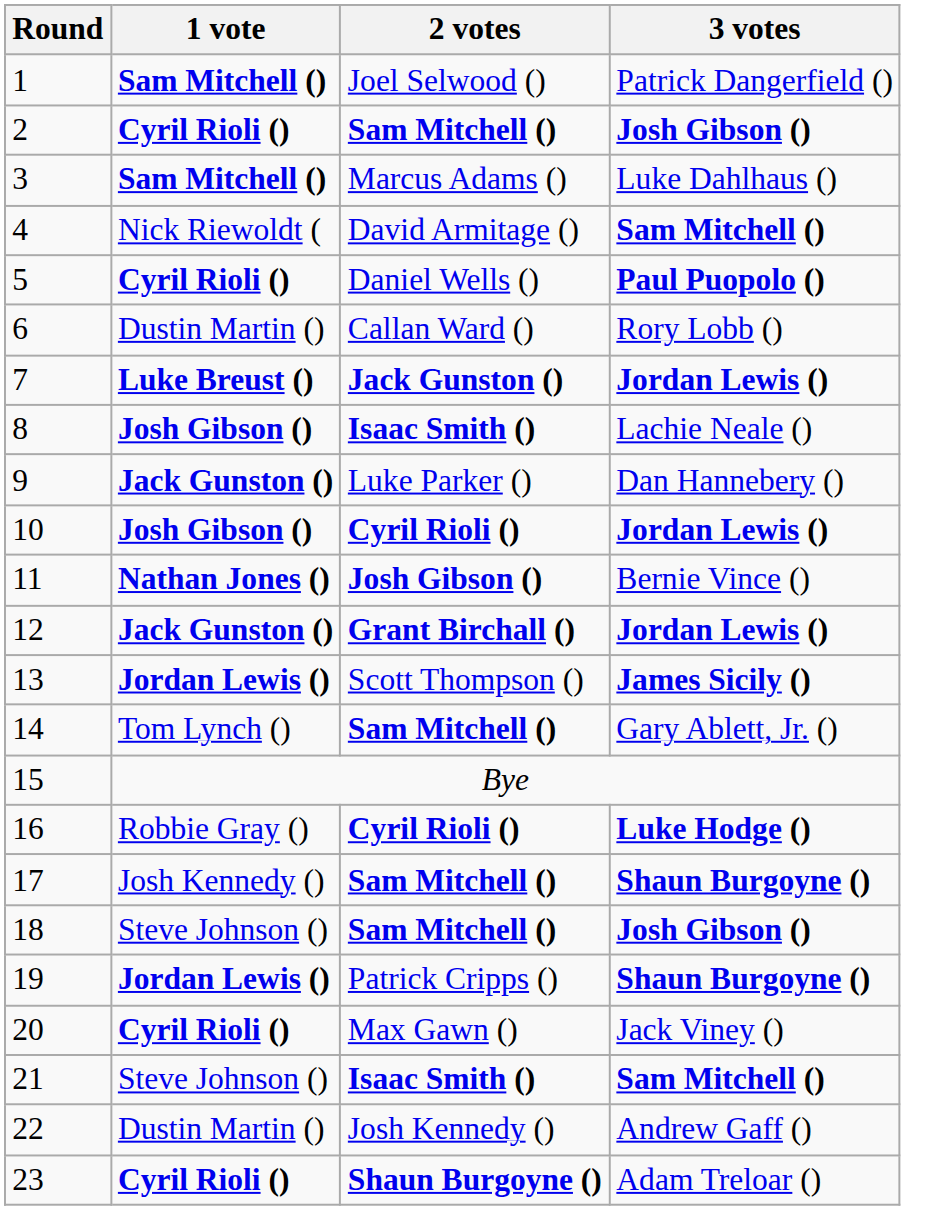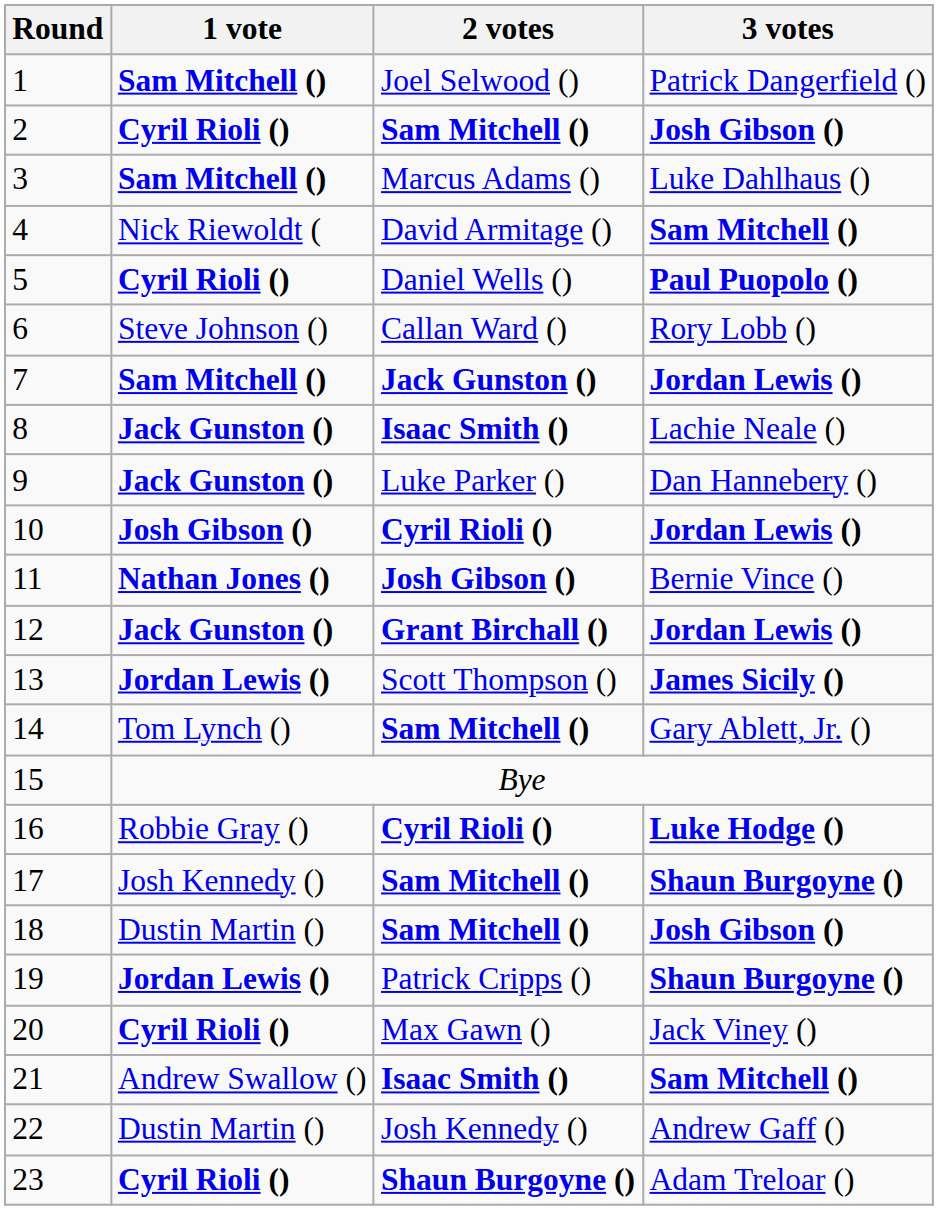 <table class="wikitable">
 <tr>
 <th>Round</th>
 <th>1 vote</th>
 <th>2 votes</th>
 <th>3 votes</th>
 </tr>
 <tr>
 <td>1</td>
 <td><strong><a href='#'>Sam Mitchell</a> ()</strong></td>
 <td><a href='#'>Joel Selwood</a> ()</td>
 <td><a href='#'>Patrick Dangerfield</a> ()</td>
 </tr>
 <tr>
 <td>2</td>
 <td><strong><a href='#'>Cyril Rioli</a> ()</strong></td>
 <td><strong><a href='#'>Sam Mitchell</a> ()</strong></td>
 <td><strong><a href='#'>Josh Gibson</a> ()</strong></td>
 </tr>
 <tr>
 <td>3</td>
 <td><strong><a href='#'>Sam Mitchell</a> ()</strong></td>
 <td><a href='#'>Marcus Adams</a> ()</td>
 <td><a href='#'>Luke Dahlhaus</a> ()</td>
 </tr>
 <tr>
 <td>4</td>
 <td><a href='#'>Nick Riewoldt</a> (</td>
 <td><a href='#'>David Armitage</a> ()</td>
 <td><strong><a href='#'>Sam Mitchell</a> ()</strong></td>
 </tr>
 <tr>
 <td>5</td>
 <td><strong><a href='#'>Cyril Rioli</a> ()</strong></td>
 <td><a href='#'>Daniel Wells</a> ()</td>
 <td><strong><a href='#'>Paul Puopolo</a> ()</strong></td>
 </tr>
 <tr>
 <td>6</td>
-<td><a href='#'>Dustin Martin</a> ()</td>
+<td><a href='#'>Steve Johnson</a> ()</td>
 <td><a href='#'>Callan Ward</a> ()</td>
 <td><a href='#'>Rory Lobb</a> ()</td>
 </tr>
 <tr>
 <td>7</td>
-<td><strong><a href='#'>Luke Breust</a> ()</strong></td>
+<td><strong><a href='#'>Sam Mitchell</a> ()</strong></td>
 <td><strong><a href='#'>Jack Gunston</a> ()</strong></td>
 <td><strong><a href='#'>Jordan Lewis</a> ()</strong></td>
 </tr>
 <tr>
 <td>8</td>
-<td><strong><a href='#'>Josh Gibson</a> ()</strong></td>
+<td><strong><a href='#'>Jack Gunston</a> ()</strong></td>
 <td><strong><a href='#'>Isaac Smith</a> ()</strong></td>
 <td><a href='#'>Lachie Neale</a> ()</td>
 </tr>
 <tr>
 <td>9</td>
 <td><strong><a href='#'>Jack Gunston</a> ()</strong></td>
 <td><a href='#'>Luke Parker</a> ()</td>
 <td><a href='#'>Dan Hannebery</a> ()</td>
 </tr>
 <tr>
 <td>10</td>
 <td><strong><a href='#'>Josh Gibson</a> ()</strong></td>
 <td><strong><a href='#'>Cyril Rioli</a> ()</strong></td>
 <td><strong><a href='#'>Jordan Lewis</a> ()</strong></td>
 </tr>
 <tr>
 <td>11</td>
 <td><strong><a href='#'>Nathan Jones</a> ()</strong></td>
 <td><strong><a href='#'>Josh Gibson</a> ()</strong></td>
 <td><a href='#'>Bernie Vince</a> ()</td>
 </tr>
 <tr>
 <td>12</td>
 <td><strong><a href='#'>Jack Gunston</a> ()</strong></td>
 <td><strong><a href='#'>Grant Birchall</a> ()</strong></td>
 <td><strong><a href='#'>Jordan Lewis</a> ()</strong></td>
 </tr>
 <tr>
 <td>13</td>
 <td><strong><a href='#'>Jordan Lewis</a> ()</strong></td>
 <td><a href='#'>Scott Thompson</a> ()</td>
 <td><strong><a href='#'>James Sicily</a> ()</strong></td>
 </tr>
 <tr>
 <td>14</td>
 <td><a href='#'>Tom Lynch</a> ()</td>
 <td><strong><a href='#'>Sam Mitchell</a> ()</strong></td>
 <td><a href='#'>Gary Ablett, Jr.</a> ()</td>
 </tr>
 <tr>
 <td>15</td>
 <td colspan="3"  style="text-align: center;"><em>Bye</em></td>
 </tr>
 <tr>
 <td>16</td>
 <td><a href='#'>Robbie Gray</a> ()</td>
 <td><strong><a href='#'>Cyril Rioli</a> ()</strong></td>
 <td><strong><a href='#'>Luke Hodge</a> ()</strong></td>
 </tr>
 <tr>
 <td>17</td>
 <td><a href='#'>Josh Kennedy</a> ()</td>
 <td><strong><a href='#'>Sam Mitchell</a> ()</strong></td>
 <td><strong><a href='#'>Shaun Burgoyne</a> ()</strong></td>
 </tr>
 <tr>
 <td>18</td>
-<td><a href='#'>Steve Johnson</a> ()</td>
+<td><a href='#'>Dustin Martin</a> ()</td>
 <td><strong><a href='#'>Sam Mitchell</a> ()</strong></td>
 <td><strong><a href='#'>Josh Gibson</a> ()</strong></td>
 </tr>
 <tr>
 <td>19</td>
 <td><strong><a href='#'>Jordan Lewis</a> ()</strong></td>
 <td><a href='#'>Patrick Cripps</a> ()</td>
 <td><strong><a href='#'>Shaun Burgoyne</a> ()</strong></td>
 </tr>
 <tr>
 <td>20</td>
 <td><strong><a href='#'>Cyril Rioli</a> ()</strong></td>
 <td><a href='#'>Max Gawn</a> ()</td>
 <td><a href='#'>Jack Viney</a> ()</td>
 </tr>
 <tr>
 <td>21</td>
-<td><a href='#'>Steve Johnson</a> ()</td>
+<td><a href='#'>Andrew Swallow</a> ()</td>
 <td><strong><a href='#'>Isaac Smith</a> ()</strong></td>
 <td><strong><a href='#'>Sam Mitchell</a> ()</strong></td>
 </tr>
 <tr>
 <td>22</td>
 <td><a href='#'>Dustin Martin</a> ()</td>
 <td><a href='#'>Josh Kennedy</a> ()</td>
 <td><a href='#'>Andrew Gaff</a> ()</td>
 </tr>
 <tr>
 <td>23</td>
 <td><strong><a href='#'>Cyril Rioli</a> ()</strong></td>
 <td><strong><a href='#'>Shaun Burgoyne</a> ()</strong></td>
 <td><a href='#'>Adam Treloar</a> ()</td>
 </tr>
 </table>
